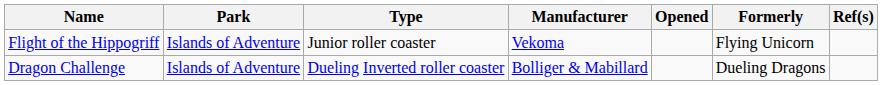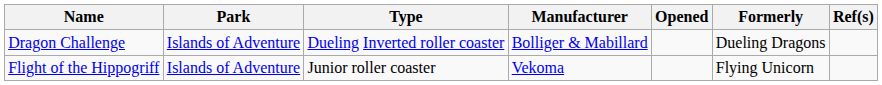 <table class="wikitable sortable">
 <tr>
 <th>Name</th>
 <th>Park</th>
 <th>Type</th>
 <th>Manufacturer</th>
 <th>Opened</th>
 <th>Formerly</th>
 <th class="unsortable">Ref(s)</th>
 </tr>
 <tr>
+<td><a href='#'>Dragon Challenge</a></td>
+<td><a href='#'>Islands of Adventure</a></td>
+<td><a href='#'>Dueling</a> <a href='#'>Inverted roller coaster</a></td>
+<td><a href='#'>Bolliger & Mabillard</a></td>
+<td></td>
+<td>Dueling Dragons</td>
+<td></td>
+</tr>
+<tr>
 <td><a href='#'>Flight of the Hippogriff</a></td>
 <td><a href='#'>Islands of Adventure</a></td>
 <td>Junior roller coaster</td>
 <td><a href='#'>Vekoma</a></td>
 <td></td>
 <td>Flying Unicorn</td>
 <td></td>
 </tr>
-<tr>
-<td><a href='#'>Dragon Challenge</a></td>
-<td><a href='#'>Islands of Adventure</a></td>
-<td><a href='#'>Dueling</a> <a href='#'>Inverted roller coaster</a></td>
-<td><a href='#'>Bolliger & Mabillard</a></td>
-<td></td>
-<td>Dueling Dragons</td>
-<td></td>
-</tr>
 </table>
